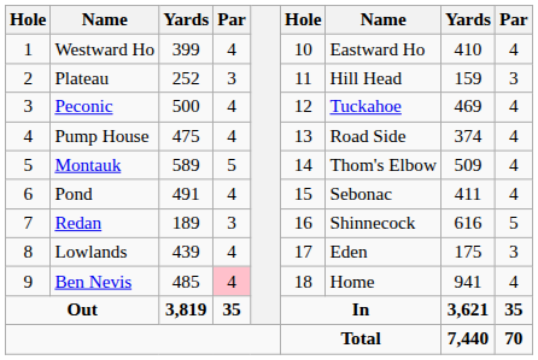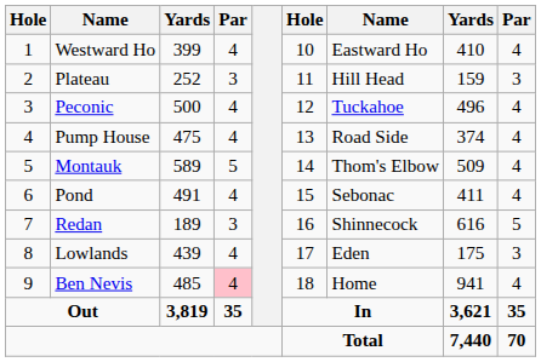 <table class="wikitable" style="text-align:center; font-size:100%;">
 <tr>
 <th>Hole</th>
 <th>Name</th>
 <th>Yards</th>
 <th>Par</th>
 <th rowspan="11" style="width: 1.2em;"></th>
 <th>Hole</th>
 <th>Name</th>
 <th>Yards</th>
 <th>Par</th>
 </tr>
 <tr>
 <td>1</td>
 <td align=left>Westward Ho</td>
 <td>399</td>
 <td>4</td>
 <td>10</td>
 <td align=left>Eastward Ho</td>
 <td>410</td>
 <td>4</td>
 </tr>
 <tr>
 <td>2</td>
 <td align=left>Plateau</td>
 <td>252</td>
 <td>3</td>
 <td>11</td>
 <td align=left>Hill Head</td>
 <td>159</td>
 <td>3</td>
 </tr>
 <tr>
 <td>3</td>
 <td align=left><a href='#'>Peconic</a></td>
 <td>500</td>
 <td>4</td>
 <td>12</td>
 <td align=left><a href='#'>Tuckahoe</a></td>
-<td>469</td>
+<td>496</td>
 <td>4</td>
 </tr>
 <tr>
 <td>4</td>
 <td align=left>Pump House</td>
 <td>475</td>
 <td>4</td>
 <td>13</td>
 <td align=left>Road Side</td>
 <td>374</td>
 <td>4</td>
 </tr>
 <tr>
 <td>5</td>
 <td align=left><a href='#'>Montauk</a></td>
 <td>589</td>
 <td>5</td>
 <td>14</td>
 <td align=left>Thom's Elbow</td>
 <td>509</td>
 <td>4</td>
 </tr>
 <tr>
 <td>6</td>
 <td align=left>Pond</td>
 <td>491</td>
 <td>4</td>
 <td>15</td>
 <td align=left>Sebonac</td>
 <td>411</td>
 <td>4</td>
 </tr>
 <tr>
 <td>7</td>
 <td align=left><a href='#'>Redan</a></td>
 <td>189</td>
 <td>3</td>
 <td>16</td>
 <td align=left>Shinnecock</td>
 <td>616</td>
 <td>5</td>
 </tr>
 <tr>
 <td>8</td>
 <td align=left>Lowlands</td>
 <td>439</td>
 <td>4</td>
 <td>17</td>
 <td align=left>Eden</td>
 <td>175</td>
 <td>3</td>
 </tr>
 <tr>
 <td>9</td>
 <td align=left><a href='#'>Ben Nevis</a></td>
 <td>485</td>
 <td style="background: pink;">4</td>
 <td>18</td>
 <td align=left>Home</td>
 <td>941</td>
 <td>4</td>
 </tr>
 <tr>
 <td colspan=2><strong>Out</strong></td>
 <td><strong>3,819</strong></td>
 <td><strong>35</strong></td>
 <td colspan=2><strong>In</strong></td>
 <td><strong>3,621</strong></td>
 <td><strong>35</strong></td>
 </tr>
 <tr>
 <td colspan=5 align=left></td>
 <td colspan=2><strong>Total</strong></td>
 <td><strong>7,440</strong></td>
 <td><strong>70</strong></td>
 </tr>
 </table>
